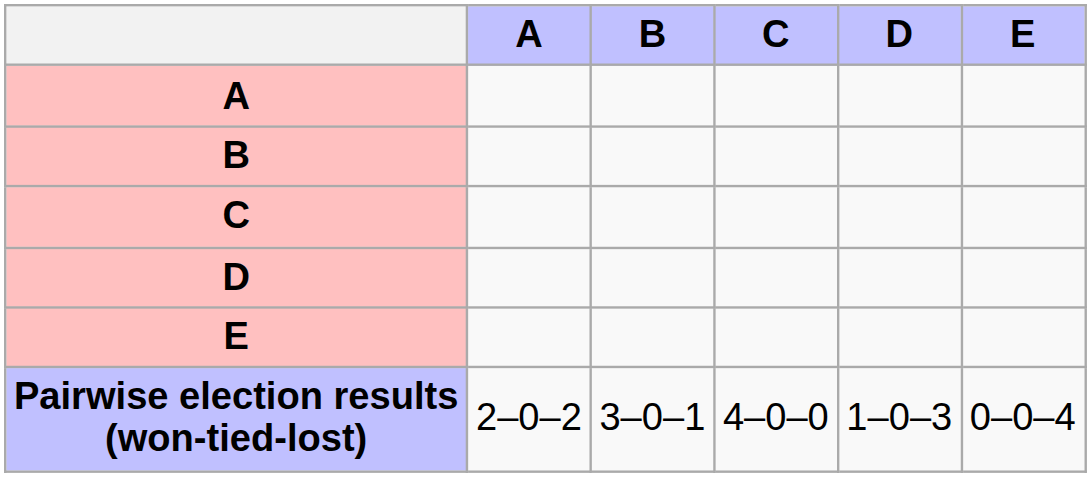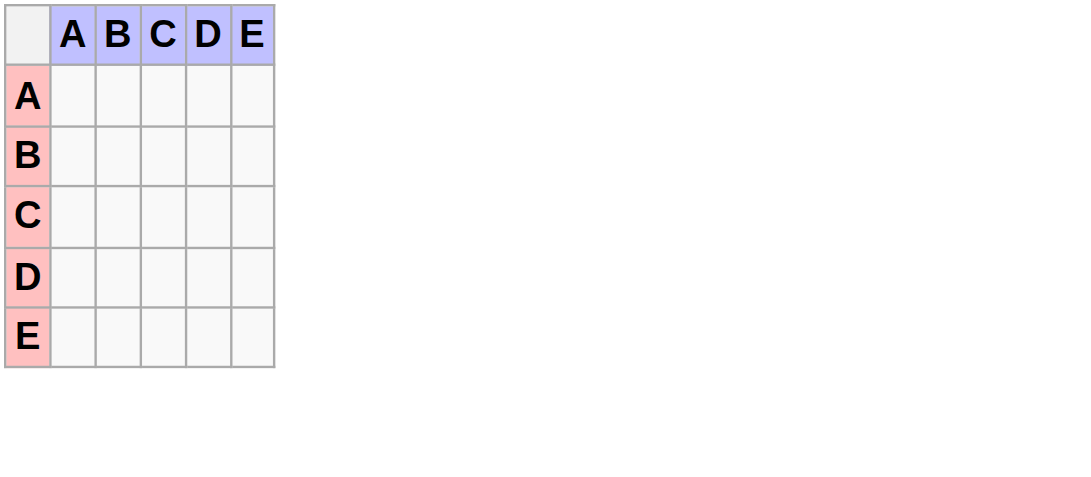 <table class=wikitable>
 <tr>
 <th></th>
 <th style="background-color:#c0c0ff">A</th>
 <th style="background-color:#c0c0ff">B</th>
 <th style="background-color:#c0c0ff">C</th>
 <th style="background-color:#c0c0ff">D</th>
 <th style="background-color:#c0c0ff">E</th>
 </tr>
 <tr>
 <th style="background-color:#ffc0c0">A</th>
 <td></td>
 <td></td>
 <td></td>
 <td></td>
 <td></td>
 </tr>
 <tr>
 <th style="background-color:#ffc0c0">B</th>
 <td></td>
 <td></td>
 <td></td>
 <td></td>
 <td></td>
 </tr>
 <tr>
 <th style="background-color:#ffc0c0">C</th>
 <td></td>
 <td></td>
 <td></td>
 <td></td>
 <td></td>
 </tr>
 <tr>
 <th style="background-color:#ffc0c0">D</th>
 <td></td>
 <td></td>
 <td></td>
 <td></td>
 <td></td>
 </tr>
 <tr>
 <th style="background-color:#ffc0c0">E</th>
 <td></td>
 <td></td>
 <td></td>
 <td></td>
 <td></td>
 </tr>
-<tr>
-<th style="background-color:#c0c0ff">Pairwise election results<br>(won-tied-lost)</th>
-<td>2–0–2</td>
-<td>3–0–1</td>
-<td>4–0–0</td>
-<td>1–0–3</td>
-<td>0–0–4</td>
-</tr>
 </table>
